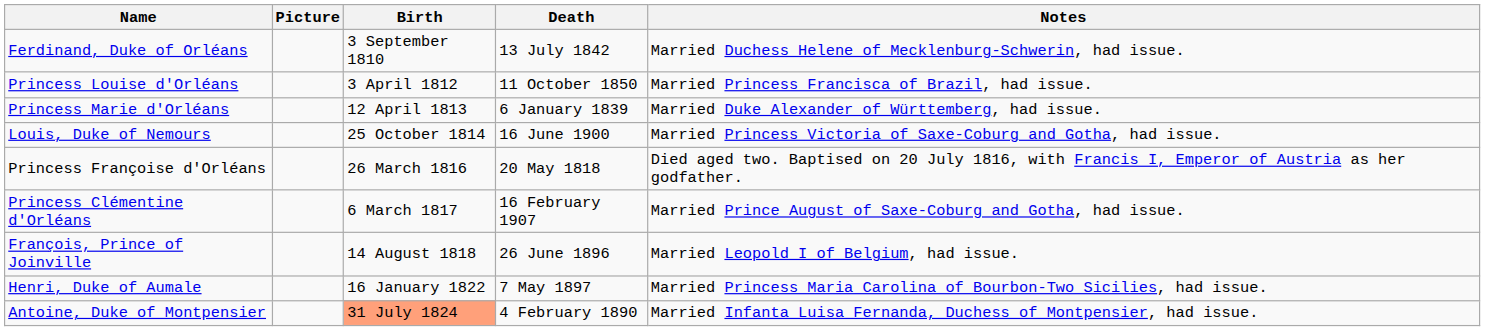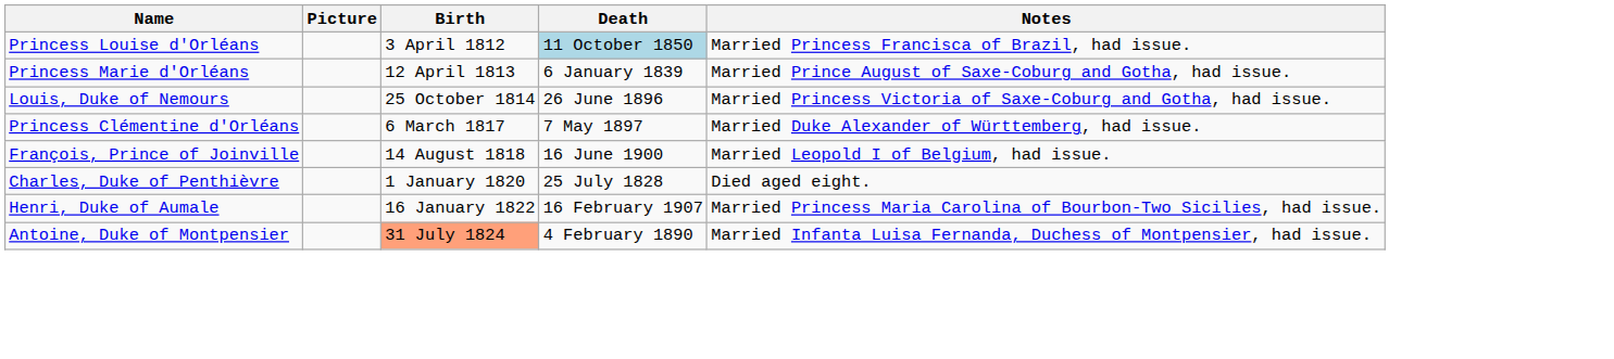 <table class="wikitable">
 <tr>
 <th>Name</th>
 <th>Picture</th>
 <th>Birth</th>
 <th>Death</th>
 <th>Notes</th>
 </tr>
 <tr>
-<td><a href='#'>Ferdinand, Duke of Orléans</a></td>
-<td></td>
-<td>3 September 1810</td>
-<td>13 July 1842</td>
-<td>Married <a href='#'>Duchess Helene of Mecklenburg-Schwerin</a>, had issue.</td>
-</tr>
-<tr>
 <td><a href='#'>Princess Louise d'Orléans</a></td>
 <td></td>
 <td>3 April 1812</td>
-<td>11 October 1850</td>
+<td style="background: lightblue;">11 October 1850</td>
 <td>Married <a href='#'>Princess Francisca of Brazil</a>, had issue.</td>
 </tr>
 <tr>
 <td><a href='#'>Princess Marie d'Orléans</a></td>
 <td></td>
 <td>12 April 1813</td>
 <td>6 January 1839</td>
-<td>Married <a href='#'>Duke Alexander of Württemberg</a>, had issue.</td>
+<td>Married <a href='#'>Prince August of Saxe-Coburg and Gotha</a>, had issue.</td>
 </tr>
 <tr>
 <td><a href='#'>Louis, Duke of Nemours</a></td>
 <td></td>
 <td>25 October 1814</td>
-<td>16 June 1900</td>
+<td>26 June 1896</td>
 <td>Married <a href='#'>Princess Victoria of Saxe-Coburg and Gotha</a>, had issue.</td>
-</tr>
-<tr>
-<td>Princess Françoise d'Orléans</td>
-<td></td>
-<td>26 March 1816</td>
-<td>20 May 1818</td>
-<td>Died aged two. Baptised on 20 July 1816, with <a href='#'>Francis I, Emperor of Austria</a> as her godfather.</td>
 </tr>
 <tr>
 <td><a href='#'>Princess Clémentine d'Orléans</a></td>
 <td></td>
 <td>6 March 1817</td>
-<td>16 February 1907</td>
-<td>Married <a href='#'>Prince August of Saxe-Coburg and Gotha</a>, had issue.</td>
+<td>7 May 1897</td>
+<td>Married <a href='#'>Duke Alexander of Württemberg</a>, had issue.</td>
 </tr>
 <tr>
 <td><a href='#'>François, Prince of Joinville</a></td>
 <td></td>
 <td>14 August 1818</td>
-<td>26 June 1896</td>
+<td>16 June 1900</td>
 <td>Married <a href='#'>Leopold I of Belgium</a>, had issue.</td>
+</tr>
+<tr>
+<td><a href='#'>Charles, Duke of Penthièvre</a></td>
+<td></td>
+<td>1 January 1820</td>
+<td>25 July 1828</td>
+<td>Died aged eight.</td>
 </tr>
 <tr>
 <td><a href='#'>Henri, Duke of Aumale</a></td>
 <td></td>
 <td>16 January 1822</td>
-<td>7 May 1897</td>
+<td>16 February 1907</td>
 <td>Married <a href='#'>Princess Maria Carolina of Bourbon-Two Sicilies</a>, had issue.</td>
 </tr>
 <tr>
 <td><a href='#'>Antoine, Duke of Montpensier</a></td>
 <td></td>
 <td style="background: lightsalmon;">31 July 1824</td>
 <td>4 February 1890</td>
 <td>Married <a href='#'>Infanta Luisa Fernanda, Duchess of Montpensier</a>, had issue.</td>
 </tr>
 </table>
